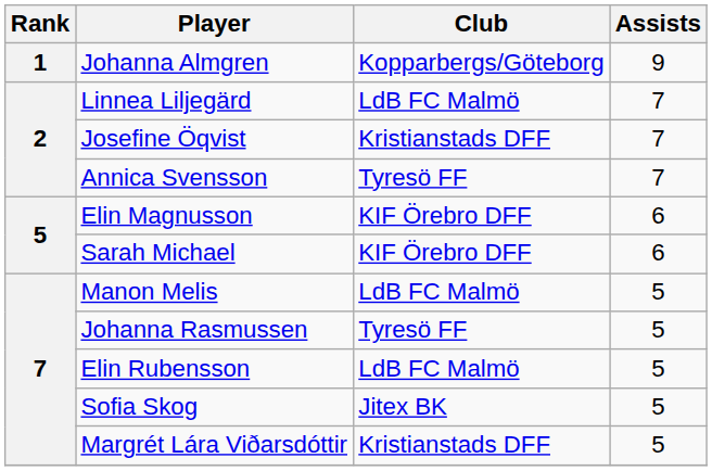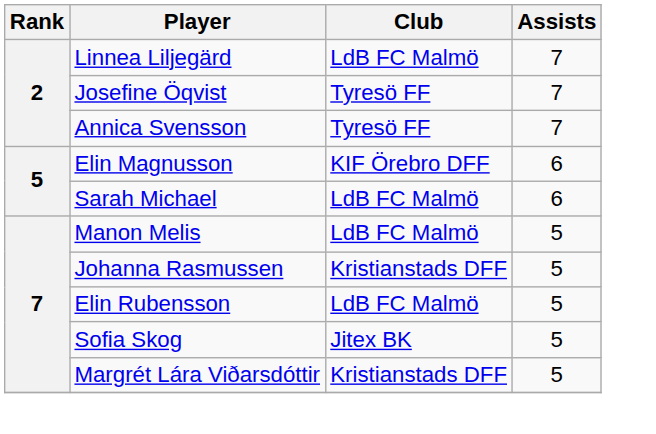 <table class="wikitable" style="text-align:center">
 <tr>
 <th>Rank</th>
 <th>Player</th>
 <th>Club</th>
 <th>Assists</th>
-</tr>
-<tr>
-<th>1</th>
-<td align="left"> <a href='#'>Johanna Almgren</a></td>
-<td align="left"><a href='#'>Kopparbergs/Göteborg</a></td>
-<td>9</td>
 </tr>
 <tr>
 <th rowspan="3">2</th>
 <td align="left"> <a href='#'>Linnea Liljegärd</a></td>
 <td align="left"><a href='#'>LdB FC Malmö</a></td>
 <td>7</td>
 </tr>
 <tr>
 <td align="left"> <a href='#'>Josefine Öqvist</a></td>
-<td align="left"><a href='#'>Kristianstads DFF</a></td>
+<td align="left"><a href='#'>Tyresö FF</a></td>
 <td>7</td>
 </tr>
 <tr>
 <td align="left"> <a href='#'>Annica Svensson</a></td>
 <td align="left"><a href='#'>Tyresö FF</a></td>
 <td>7</td>
 </tr>
 <tr>
 <th rowspan="2">5</th>
 <td align="left"> <a href='#'>Elin Magnusson</a></td>
 <td align="left"><a href='#'>KIF Örebro DFF</a></td>
 <td>6</td>
 </tr>
 <tr>
 <td align="left"> <a href='#'>Sarah Michael</a></td>
-<td align="left"><a href='#'>KIF Örebro DFF</a></td>
+<td align="left"><a href='#'>LdB FC Malmö</a></td>
 <td>6</td>
 </tr>
 <tr>
 <th rowspan="5">7</th>
 <td align="left"> <a href='#'>Manon Melis</a></td>
 <td align="left"><a href='#'>LdB FC Malmö</a></td>
 <td>5</td>
 </tr>
 <tr>
 <td align="left"> <a href='#'>Johanna Rasmussen</a></td>
-<td align="left"><a href='#'>Tyresö FF</a></td>
+<td align="left"><a href='#'>Kristianstads DFF</a></td>
 <td>5</td>
 </tr>
 <tr>
 <td align="left"> <a href='#'>Elin Rubensson</a></td>
 <td align="left"><a href='#'>LdB FC Malmö</a></td>
 <td>5</td>
 </tr>
 <tr>
 <td align="left"> <a href='#'>Sofia Skog</a></td>
 <td align="left"><a href='#'>Jitex BK</a></td>
 <td>5</td>
 </tr>
 <tr>
 <td align="left"> <a href='#'>Margrét Lára Viðarsdóttir</a></td>
 <td align="left"><a href='#'>Kristianstads DFF</a></td>
 <td>5</td>
 </tr>
 <tr>
 </tr>
 </table>
